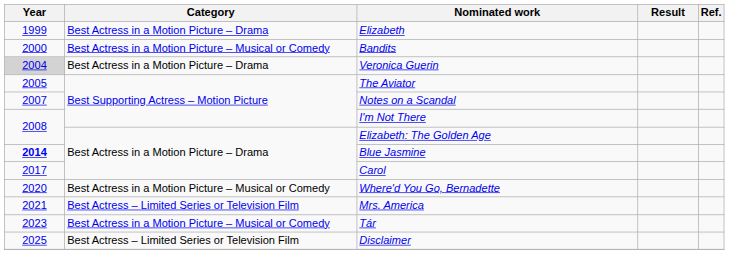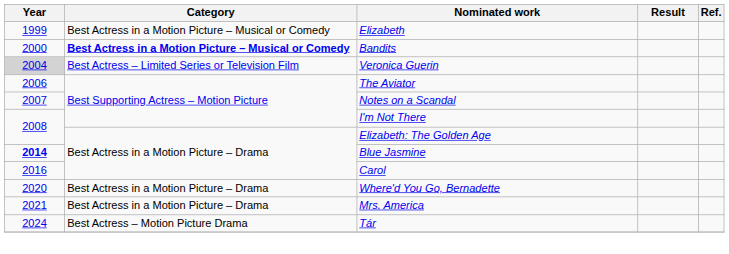 <table class=wikitable>
 <tr>
 <th scope="col" style="width:5em;">Year</th>
 <th scope="col" style="width:26em;">Category</th>
 <th scope="col" style="width:25em;">Nominated work</th>
 <th scope="col" style="width:5em;">Result</th>
 <th>Ref.</th>
 </tr>
 <tr>
 <td style="text-align:center;"><a href='#'>1999</a></td>
-<td><a href='#'>Best Actress in a Motion Picture – Drama</a></td>
+<td>Best Actress in a Motion Picture – Musical or Comedy</td>
 <td><em><a href='#'>Elizabeth</a></em></td>
 <td></td>
 <td style="text-align:center;"></td>
 </tr>
 <tr>
 <td style="text-align:center;"><a href='#'>2000</a></td>
-<td><a href='#'>Best Actress in a Motion Picture – Musical or Comedy</a></td>
+<td><strong><a href='#'>Best Actress in a Motion Picture – Musical or Comedy</a></strong></td>
 <td><em><a href='#'>Bandits</a></em></td>
 <td></td>
 <td style="text-align:center;"></td>
 </tr>
 <tr>
 <td style="background: lightgrey; text-align:center;"><a href='#'>2004</a></td>
-<td>Best Actress in a Motion Picture – Drama</td>
+<td><a href='#'>Best Actress – Limited Series or Television Film</a></td>
 <td><em><a href='#'>Veronica Guerin</a></em></td>
 <td></td>
 <td style="text-align:center;"></td>
 </tr>
 <tr>
-<td style="text-align:center;"><a href='#'>2005</a></td>
+<td style="text-align:center;"><a href='#'>2006</a></td>
 <td rowspan=3><a href='#'>Best Supporting Actress – Motion Picture</a></td>
 <td><em><a href='#'>The Aviator</a></em></td>
 <td></td>
 <td style="text-align:center;"></td>
 </tr>
 <tr>
 <td style="text-align:center;"><a href='#'>2007</a></td>
 <td><em><a href='#'>Notes on a Scandal</a></em></td>
 <td></td>
 <td style="text-align:center;"></td>
 </tr>
 <tr>
 <td rowspan=2, style="text-align:center;"><a href='#'>2008</a></td>
 <td><em><a href='#'>I'm Not There</a></em></td>
 <td></td>
 <td style="text-align:center;"></td>
 </tr>
 <tr>
 <td rowspan=3>Best Actress in a Motion Picture – Drama</td>
 <td><em><a href='#'>Elizabeth: The Golden Age</a></em></td>
 <td></td>
 <td style="text-align:center;"></td>
 </tr>
 <tr>
 <td style="text-align:center;"><strong><a href='#'>2014</a></strong></td>
 <td><em><a href='#'>Blue Jasmine</a></em></td>
 <td></td>
 <td style="text-align:center;"></td>
 </tr>
 <tr>
-<td style="text-align:center;"><a href='#'>2017</a></td>
+<td style="text-align:center;"><a href='#'>2016</a></td>
 <td><em><a href='#'>Carol</a></em></td>
 <td></td>
 <td style="text-align:center;"></td>
 </tr>
 <tr>
 <td style="text-align:center;"><a href='#'>2020</a></td>
-<td>Best Actress in a Motion Picture – Musical or Comedy</td>
+<td>Best Actress in a Motion Picture – Drama</td>
 <td><em><a href='#'>Where'd You Go, Bernadette</a></em></td>
 <td></td>
 <td style="text-align:center;"></td>
 </tr>
 <tr>
 <td style="text-align:center;"><a href='#'>2021</a></td>
-<td><a href='#'>Best Actress – Limited Series or Television Film</a></td>
+<td>Best Actress in a Motion Picture – Drama</td>
 <td><a href='#'><em>Mrs. America</em></a></td>
 <td></td>
 <td style="text-align:center;"></td>
 </tr>
 <tr>
-<td style="text-align:center;"><a href='#'>2023</a></td>
-<td><a href='#'>Best Actress in a Motion Picture – Musical or Comedy</a></td>
+<td style="text-align:center;"><a href='#'>2024</a></td>
+<td>Best Actress – Motion Picture Drama</td>
 <td><em><a href='#'>Tár</a></em></td>
-<td></td>
-<td style="text-align:center;"></td>
-</tr>
-<tr>
-<td style="text-align:center;"><a href='#'>2025</a></td>
-<td>Best Actress – Limited Series or Television Film</td>
-<td><em><a href='#'>Disclaimer</a></em></td>
 <td></td>
 <td style="text-align:center;"></td>
 </tr>
 <tr>
 </tr>
 </table>
